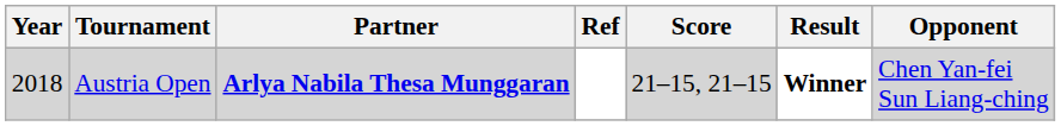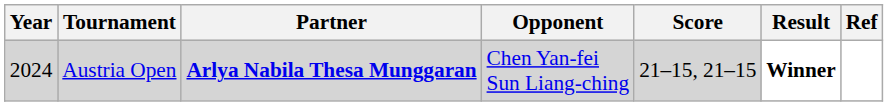 <table class="sortable wikitable" style="font-size: 90%">
 <tr>
 <th>Year</th>
 <th>Tournament</th>
 <th>Partner</th>
-<th>Ref</th>
+<th>Opponent</th>
 <th>Score</th>
 <th>Result</th>
-<th>Opponent</th>
+<th>Ref</th>
 </tr>
 <tr style="background:#D5D5D5">
-<td align="center">2018</td>
+<td align="center">2024</td>
 <td align="left"><a href='#'>Austria Open</a></td>
 <td align="left"><strong> <a href='#'>Arlya Nabila Thesa Munggaran</a></strong></td>
-<td style="text-align:center; background:white"></td>
+<td align="left"> <a href='#'>Chen Yan-fei</a><br> <a href='#'>Sun Liang-ching</a></td>
 <td align="left">21–15, 21–15</td>
 <td style="text-align:left; background:white"> <strong>Winner</strong></td>
-<td align="left"> <a href='#'>Chen Yan-fei</a><br> <a href='#'>Sun Liang-ching</a></td>
+<td style="text-align:center; background:white"></td>
 </tr>
 </table>
